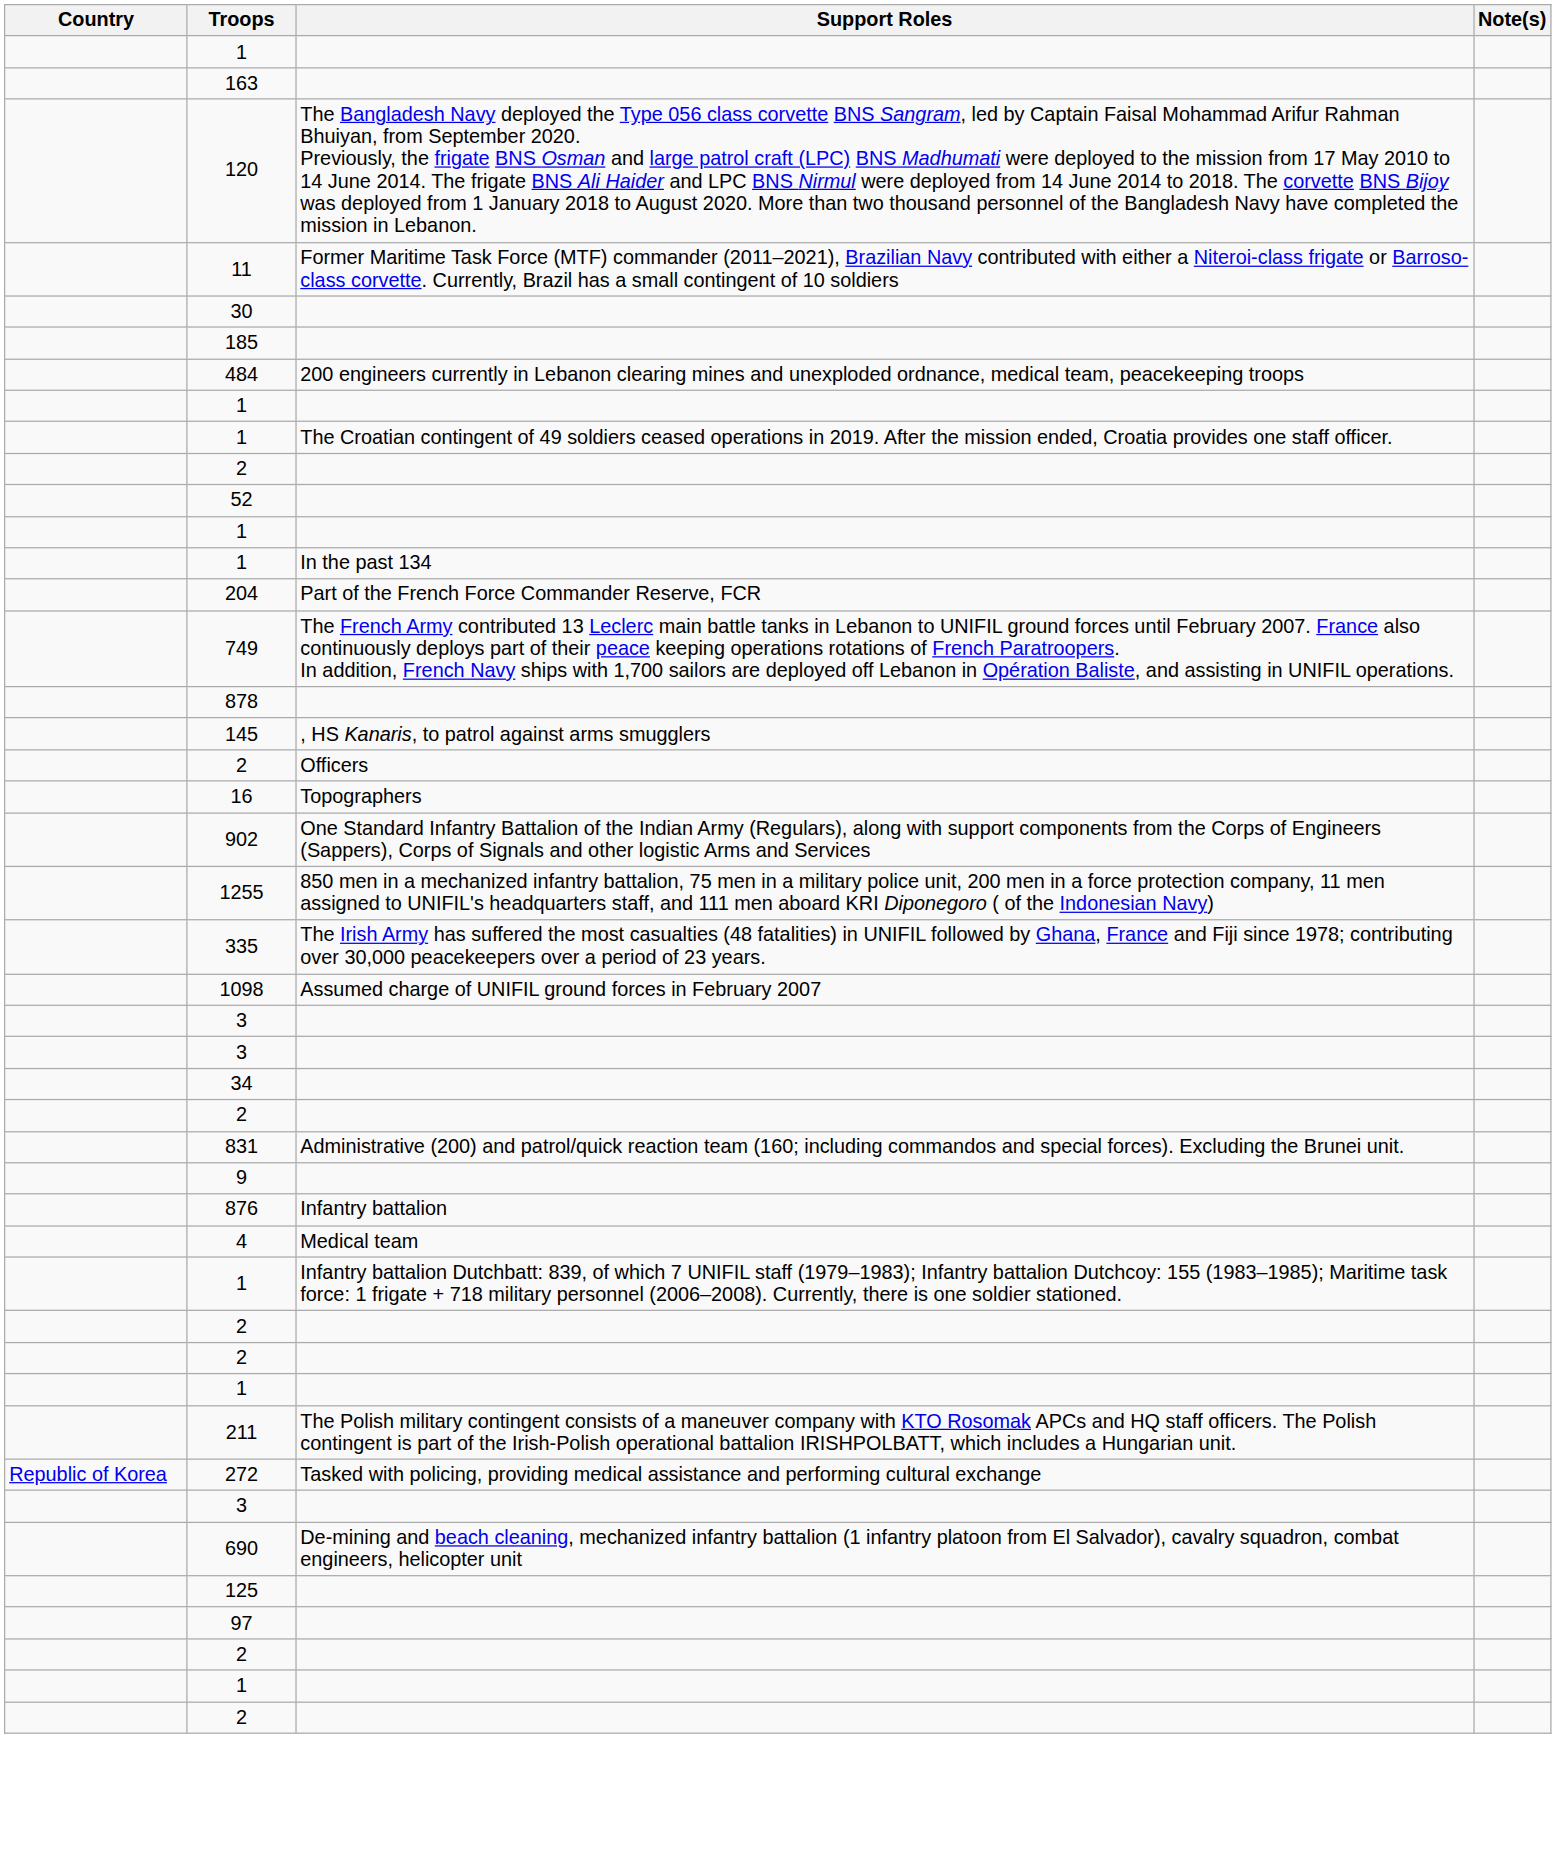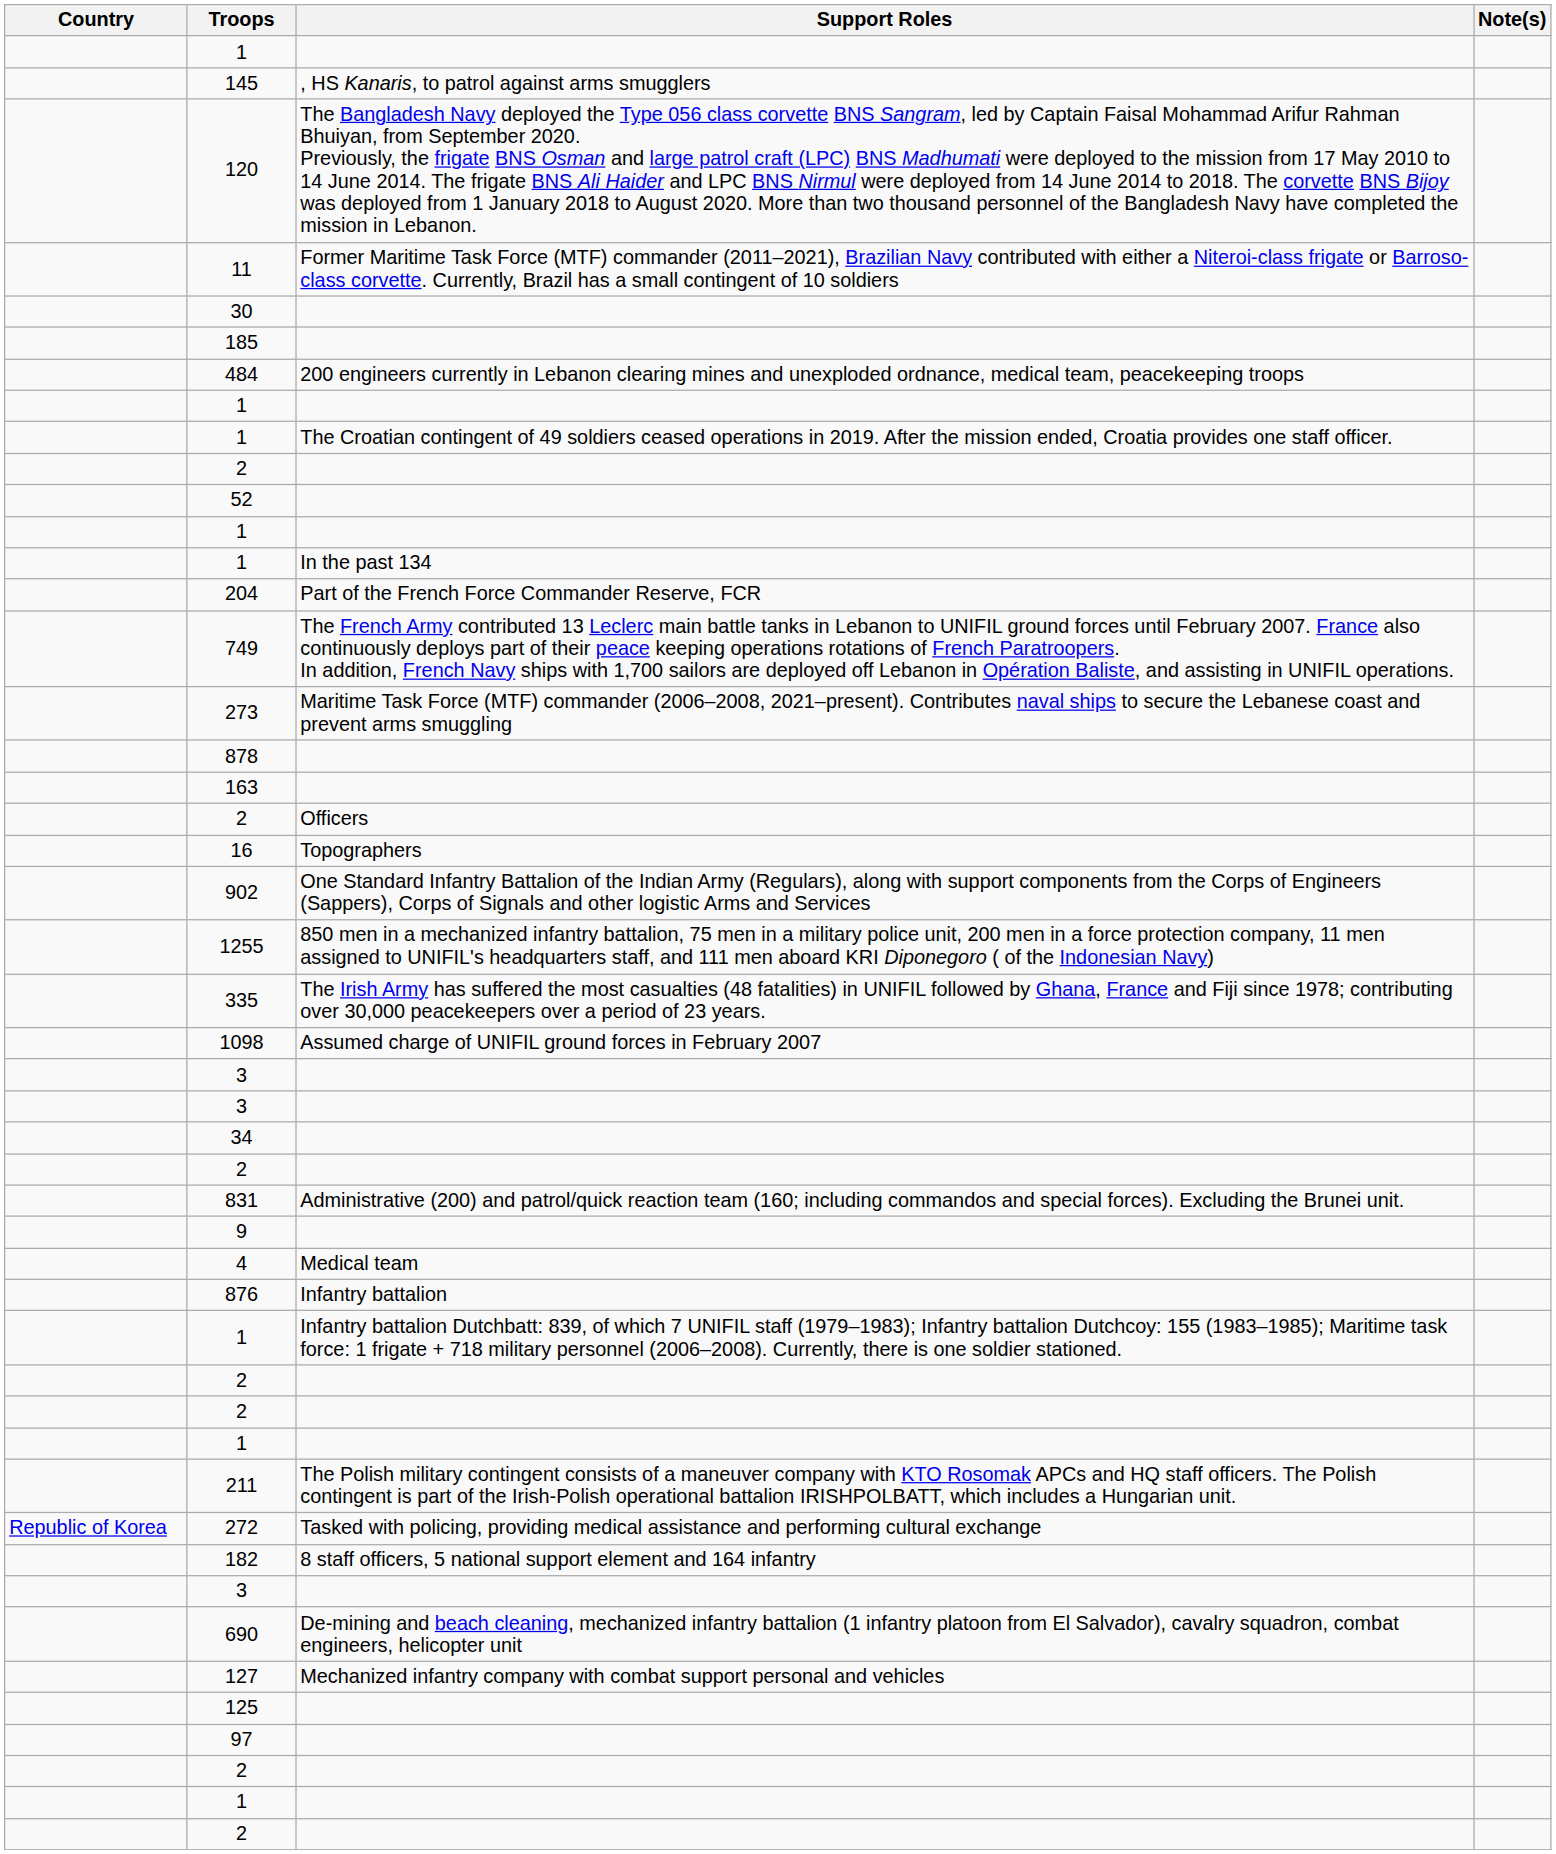 <table class="wikitable sortable" border="1">
 <tr>
 <th scope="col" width="140px">Country</th>
 <th scope="col" width="80px">Troops</th>
 <th class="unsortable">Support Roles</th>
 <th class="unsortable">Note(s)</th>
 </tr>
 <tr>
 <td></td>
 <td align=center>1</td>
 <td></td>
 <td align=center></td>
 </tr>
 <tr>
 <td></td>
-<td align=center>163</td>
-<td></td>
+<td align=center>145</td>
+<td>, HS <em>Kanaris</em>, to patrol against arms smugglers</td>
 <td align=center></td>
 </tr>
 <tr>
 <td></td>
 <td align=center>120</td>
 <td>The <a href='#'>Bangladesh Navy</a> deployed the <a href='#'>Type 056 class corvette</a> <a href='#'>BNS <em>Sangram</em></a>, led by Captain Faisal Mohammad Arifur Rahman Bhuiyan, from September 2020.<br>Previously, the <a href='#'>frigate</a> <a href='#'>BNS <em>Osman</em></a> and <a href='#'>large patrol craft (LPC)</a> <a href='#'>BNS <em>Madhumati</em></a> were deployed to the mission from 17 May 2010 to 14 June 2014. The frigate <a href='#'>BNS <em>Ali Haider</em></a> and LPC <a href='#'>BNS <em>Nirmul</em></a> were deployed from 14 June 2014 to 2018. The <a href='#'>corvette</a> <a href='#'>BNS <em>Bijoy</em></a> was deployed from 1 January 2018 to August 2020. More than two thousand personnel of the Bangladesh Navy have completed the mission in Lebanon.</td>
 <td align=center></td>
 </tr>
 <tr>
 <td></td>
 <td align=center>11</td>
 <td>Former Maritime Task Force (MTF) commander (2011–2021), <a href='#'>Brazilian Navy</a> contributed with either a <a href='#'>Niteroi-class frigate</a> or <a href='#'>Barroso-class corvette</a>. Currently, Brazil has a small contingent of 10 soldiers</td>
 <td align=center></td>
 </tr>
 <tr>
 <td></td>
 <td align=center>30</td>
 <td></td>
 <td align=center></td>
 </tr>
 <tr>
 <td></td>
 <td align=center>185</td>
 <td></td>
 <td align=center></td>
 </tr>
 <tr>
 <td></td>
 <td align=center>484</td>
 <td>200 engineers currently in Lebanon clearing mines and unexploded ordnance, medical team, peacekeeping troops</td>
 <td align=center></td>
 </tr>
 <tr>
 <td></td>
 <td align=center>1</td>
 <td></td>
 <td></td>
 </tr>
 <tr>
 <td></td>
 <td align=center>1</td>
 <td>The Croatian contingent of 49 soldiers ceased operations in 2019. After the mission ended, Croatia provides one staff officer.</td>
 <td align=center></td>
 </tr>
 <tr>
 <td></td>
 <td align=center>2</td>
 <td></td>
 <td align=center></td>
 </tr>
 <tr>
 <td></td>
 <td align=center>52</td>
 <td></td>
 <td align=center></td>
 </tr>
 <tr>
 <td></td>
 <td align=center>1</td>
 <td></td>
 <td align=center></td>
 </tr>
 <tr>
 <td></td>
 <td align=center>1</td>
 <td>In the past 134</td>
 <td align=center></td>
 </tr>
 <tr>
 <td></td>
 <td align=center>204</td>
 <td>Part of the French Force Commander Reserve, FCR</td>
 <td align=center></td>
 </tr>
 <tr>
 <td></td>
 <td align=center>749</td>
 <td>The <a href='#'>French Army</a> contributed 13 <a href='#'>Leclerc</a> main battle tanks in Lebanon to UNIFIL ground forces until February 2007. <a href='#'>France</a> also continuously deploys part of their <a href='#'>peace</a> keeping operations rotations of <a href='#'>French Paratroopers</a>.<br> In addition, <a href='#'>French Navy</a> ships with 1,700 sailors are deployed off Lebanon in <a href='#'>Opération Baliste</a>, and assisting in UNIFIL operations.</td>
 <td align=center></td>
 </tr>
 <tr>
 <td></td>
+<td align=center>273</td>
+<td>Maritime Task Force (MTF) commander (2006–2008, 2021–present). Contributes <a href='#'>naval ships</a> to secure the Lebanese coast and prevent arms smuggling</td>
+<td align=center></td>
+</tr>
+<tr>
+<td></td>
 <td align=center>878</td>
 <td></td>
 <td align=center></td>
 </tr>
 <tr>
 <td></td>
-<td align=center>145</td>
-<td>, HS <em>Kanaris</em>, to patrol against arms smugglers</td>
+<td align=center>163</td>
+<td></td>
 <td align=center></td>
 </tr>
 <tr>
 <td></td>
 <td align=center>2</td>
 <td>Officers</td>
 <td align=center></td>
 </tr>
 <tr>
 <td></td>
 <td align=center>16</td>
 <td>Topographers</td>
 <td align=center></td>
 </tr>
 <tr>
 <td></td>
 <td align=center>902</td>
 <td>One Standard Infantry Battalion of the Indian Army (Regulars), along with support components from the Corps of Engineers (Sappers), Corps of Signals and other logistic Arms and Services</td>
 <td align=center></td>
 </tr>
 <tr>
 <td></td>
 <td align=center>1255</td>
 <td>850 men in a mechanized infantry battalion, 75 men in a military police unit, 200 men in a force protection company, 11 men assigned to UNIFIL's headquarters staff, and 111 men aboard KRI <em>Diponegoro</em> ( of the <a href='#'>Indonesian Navy</a>)</td>
 <td align=center></td>
 </tr>
 <tr>
 <td></td>
 <td align=center>335</td>
 <td>The <a href='#'>Irish Army</a> has suffered the most casualties (48 fatalities) in UNIFIL followed by <a href='#'>Ghana</a>, <a href='#'>France</a> and Fiji since 1978; contributing over 30,000 peacekeepers over a period of 23 years.</td>
 <td align=center></td>
 </tr>
 <tr>
 <td></td>
 <td align=center>1098</td>
 <td>Assumed charge of UNIFIL ground forces in February 2007</td>
 <td align=center></td>
 </tr>
 <tr>
 <td></td>
 <td align=center>3</td>
 <td></td>
 <td align=center></td>
 </tr>
 <tr>
 <td></td>
 <td align=center>3</td>
 <td></td>
 <td></td>
 </tr>
 <tr>
 <td></td>
 <td align=center>34</td>
 <td></td>
 <td align=center></td>
 </tr>
 <tr>
 <td></td>
 <td align=center>2</td>
 <td></td>
 <td></td>
 </tr>
 <tr>
 <td></td>
 <td align=center>831</td>
 <td>Administrative (200) and patrol/quick reaction team (160; including commandos and special forces). Excluding the Brunei unit.</td>
 <td align=center></td>
 </tr>
 <tr>
 <td></td>
 <td align=center>9</td>
 <td></td>
 <td align=center></td>
 </tr>
 <tr>
 <td></td>
-<td align=center>876</td>
-<td>Infantry battalion</td>
+<td align=center>4</td>
+<td>Medical team</td>
 <td align=center></td>
 </tr>
 <tr>
 <td></td>
-<td align=center>4</td>
-<td>Medical team</td>
+<td align=center>876</td>
+<td>Infantry battalion</td>
 <td align=center></td>
 </tr>
 <tr>
 <td></td>
 <td align=center>1</td>
 <td>Infantry battalion Dutchbatt: 839, of which 7 UNIFIL staff (1979–1983); Infantry battalion Dutchcoy: 155 (1983–1985); Maritime task force: 1 frigate + 718 military personnel (2006–2008). Currently, there is one soldier stationed.</td>
 <td align=center></td>
 </tr>
 <tr>
 <td></td>
 <td align=center>2</td>
 <td></td>
 <td align=center></td>
 </tr>
 <tr>
 <td></td>
 <td align=center>2</td>
 <td></td>
 <td align=center></td>
 </tr>
 <tr>
 <td></td>
 <td align=center>1</td>
 <td></td>
 <td align=center></td>
 </tr>
 <tr>
 <td></td>
 <td align=center>211</td>
 <td>The Polish military contingent consists of a maneuver company with <a href='#'>KTO Rosomak</a> APCs and HQ staff officers. The Polish contingent is part of the Irish-Polish operational battalion IRISHPOLBATT, which includes a Hungarian unit.</td>
 <td align=center></td>
 </tr>
 <tr>
 <td> <a href='#'>Republic of Korea</a></td>
 <td align=center>272</td>
 <td>Tasked with policing, providing medical assistance and performing cultural exchange</td>
 <td></td>
 </tr>
 <tr>
 <td></td>
+<td align=center>182</td>
+<td>8 staff officers, 5 national support element and 164 infantry</td>
+<td align=center></td>
+</tr>
+<tr>
+<td></td>
 <td align=center>3</td>
 <td></td>
 <td></td>
 </tr>
 <tr>
 <td></td>
 <td align=center>690</td>
 <td>De-mining and <a href='#'>beach cleaning</a>, mechanized infantry battalion (1 infantry platoon from El Salvador), cavalry squadron, combat engineers, helicopter unit</td>
+<td align=center></td>
+</tr>
+<tr>
+<td></td>
+<td align=center>127</td>
+<td>Mechanized infantry company with combat support personal and vehicles</td>
 <td align=center></td>
 </tr>
 <tr>
 <td></td>
 <td align=center>125</td>
 <td></td>
 <td align=center></td>
 </tr>
 <tr>
 <td></td>
 <td align=center>97</td>
 <td></td>
 <td align=center></td>
 </tr>
 <tr>
 <td></td>
 <td align=center>2</td>
 <td></td>
 <td></td>
 </tr>
 <tr>
 <td></td>
 <td align=center>1</td>
 <td></td>
 <td></td>
 </tr>
 <tr>
 <td></td>
 <td align=center>2</td>
 <td></td>
 <td></td>
 </tr>
 </table>
